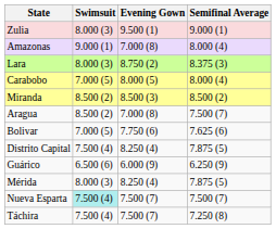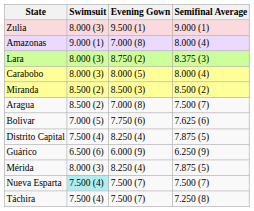 <table class="wikitable sortable collapsible" style="font-size:95%">
 <tr>
 <th width="">State</th>
 <th width="">Swimsuit</th>
 <th width="">Evening Gown</th>
 <th width="">Semifinal Average</th>
 </tr>
 <tr style="background-color:#FADADD;">
 <td>Zulia</td>
 <td>8.000 (3)</td>
 <td>9.500 (1)</td>
 <td>9.000 (1)</td>
 </tr>
 <tr style="background-color:#eadafd;">
 <td>Amazonas</td>
 <td>9.000 (1)</td>
 <td>7.000 (8)</td>
 <td>8.000 (4)</td>
 </tr>
 <tr style="background-color:#ccff99;">
 <td>Lara</td>
 <td>8.000 (3)</td>
 <td>8.750 (2)</td>
 <td>8.375 (3)</td>
 </tr>
 <tr style="background-color:#ffff99;">
 <td>Carabobo</td>
-<td>7.000 (5)</td>
+<td>8.000 (3)</td>
 <td>8.000 (5)</td>
 <td>8.000 (4)</td>
 </tr>
 <tr style="background-color:#ffff99;">
 <td>Miranda</td>
 <td>8.500 (2)</td>
 <td>8.500 (3)</td>
 <td>8.500 (2)</td>
 </tr>
 <tr>
 <td>Aragua</td>
 <td>8.500 (2)</td>
 <td>7.000 (8)</td>
 <td>7.500 (7)</td>
 </tr>
 <tr>
 <td>Bolivar</td>
 <td>7.000 (5)</td>
 <td>7.750 (6)</td>
 <td>7.625 (6)</td>
 </tr>
 <tr>
 <td>Distrito Capital</td>
 <td>7.500 (4)</td>
 <td>8.250 (4)</td>
 <td>7.875 (5)</td>
 </tr>
 <tr>
 <td>Guárico</td>
 <td>6.500 (6)</td>
 <td>6.000 (9)</td>
 <td>6.250 (9)</td>
 </tr>
 <tr>
 <td>Mérida</td>
 <td>8.000 (3)</td>
 <td>8.250 (4)</td>
 <td>7.875 (5)</td>
 </tr>
 <tr>
 <td>Nueva Esparta</td>
 <td style="background: paleturquoise;">7.500 (4)</td>
 <td>7.500 (7)</td>
 <td>7.500 (7)</td>
 </tr>
 <tr>
 <td>Táchira</td>
 <td>7.500 (4)</td>
 <td>7.500 (7)</td>
 <td>7.250 (8)</td>
 </tr>
 </table>
